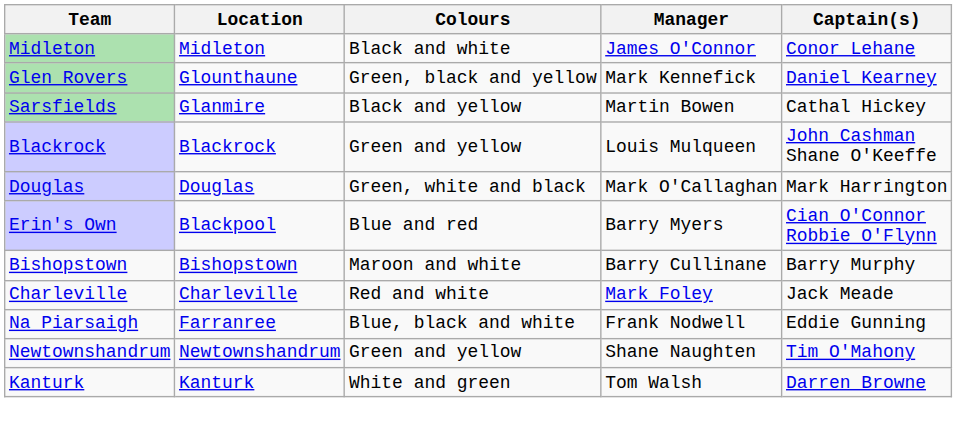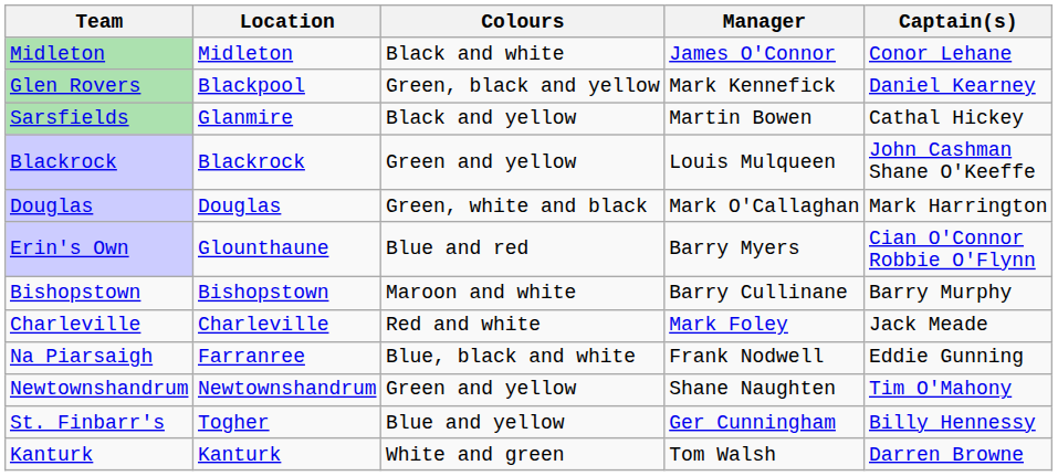 <table class="wikitable sortable mw-collapsible">
 <tr>
 <th>Team</th>
 <th>Location</th>
 <th>Colours</th>
 <th>Manager</th>
 <th>Captain(s)</th>
 </tr>
 <tr align="left">
 <td style="background:#ACE1AF"><a href='#'>Midleton</a></td>
 <td><a href='#'>Midleton</a></td>
 <td>Black and white</td>
 <td><a href='#'>James O'Connor</a></td>
 <td><a href='#'>Conor Lehane</a></td>
 </tr>
 <tr align="left">
 <td style="background:#ACE1AF"><a href='#'>Glen Rovers</a></td>
-<td><a href='#'>Glounthaune</a></td>
+<td><a href='#'>Blackpool</a></td>
 <td>Green, black and yellow</td>
 <td>Mark Kennefick</td>
 <td><a href='#'>Daniel Kearney</a></td>
 </tr>
 <tr align="left">
 <td style="background:#ACE1AF"><a href='#'>Sarsfields</a></td>
 <td><a href='#'>Glanmire</a></td>
 <td>Black and yellow</td>
 <td>Martin Bowen</td>
 <td>Cathal Hickey</td>
 </tr>
 <tr align="left">
 <td style="background:#ccccff"><a href='#'>Blackrock</a></td>
 <td><a href='#'>Blackrock</a></td>
 <td>Green and yellow</td>
 <td>Louis Mulqueen</td>
 <td><a href='#'>John Cashman</a><br>Shane O'Keeffe</td>
 </tr>
 <tr align="left">
 <td style="background:#ccccff"><a href='#'>Douglas</a></td>
 <td><a href='#'>Douglas</a></td>
 <td>Green, white and black</td>
 <td>Mark O'Callaghan</td>
 <td>Mark Harrington</td>
 </tr>
 <tr align="left">
 <td style="background:#ccccff"><a href='#'>Erin's Own</a></td>
-<td><a href='#'>Blackpool</a></td>
+<td><a href='#'>Glounthaune</a></td>
 <td>Blue and red</td>
 <td>Barry Myers</td>
 <td><a href='#'>Cian O'Connor</a><br><a href='#'>Robbie O'Flynn</a></td>
 </tr>
 <tr align="left">
 <td><a href='#'>Bishopstown</a></td>
 <td><a href='#'>Bishopstown</a></td>
 <td>Maroon and white</td>
 <td>Barry Cullinane</td>
 <td>Barry Murphy</td>
 </tr>
 <tr align="left">
 <td><a href='#'>Charleville</a></td>
 <td><a href='#'>Charleville</a></td>
 <td>Red and white</td>
 <td><a href='#'>Mark Foley</a></td>
 <td>Jack Meade</td>
 </tr>
 <tr align="left">
 <td><a href='#'>Na Piarsaigh</a></td>
 <td><a href='#'>Farranree</a></td>
 <td>Blue, black and white</td>
 <td>Frank Nodwell</td>
 <td>Eddie Gunning</td>
 </tr>
 <tr align="left">
 <td><a href='#'>Newtownshandrum</a></td>
 <td><a href='#'>Newtownshandrum</a></td>
 <td>Green and yellow</td>
 <td>Shane Naughten</td>
 <td><a href='#'>Tim O'Mahony</a></td>
 </tr>
 <tr align="left">
+<td><a href='#'>St. Finbarr's</a></td>
+<td><a href='#'>Togher</a></td>
+<td>Blue and yellow</td>
+<td><a href='#'>Ger Cunningham</a></td>
+<td><a href='#'>Billy Hennessy</a></td>
+</tr>
+<tr align="left">
 <td><a href='#'>Kanturk</a></td>
 <td><a href='#'>Kanturk</a></td>
 <td>White and green</td>
 <td>Tom Walsh</td>
 <td><a href='#'>Darren Browne</a></td>
 </tr>
 </table>
